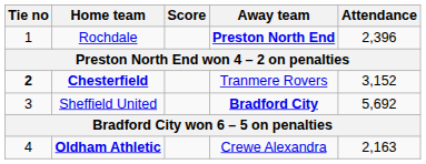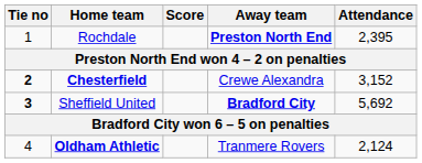 <table class="wikitable" style="text-align: center">
 <tr>
 <th>Tie no</th>
 <th>Home team</th>
 <th>Score</th>
 <th>Away team</th>
 <th>Attendance</th>
 </tr>
 <tr>
 <td>1</td>
 <td><a href='#'>Rochdale</a></td>
 <td></td>
 <td><strong><a href='#'>Preston North End</a></strong></td>
-<td>2,396</td>
+<td>2,395</td>
 </tr>
 <tr>
 <th colspan="5">Preston North End won 4 – 2 on penalties</th>
 </tr>
 <tr>
 <td><strong>2</strong></td>
 <td><strong><a href='#'>Chesterfield</a></strong></td>
 <td></td>
-<td><a href='#'>Tranmere Rovers</a></td>
+<td><a href='#'>Crewe Alexandra</a></td>
 <td>3,152</td>
 </tr>
 <tr>
-<td>3</td>
+<td><strong>3</strong></td>
 <td><a href='#'>Sheffield United</a></td>
 <td></td>
 <td><strong><a href='#'>Bradford City</a></strong></td>
 <td>5,692</td>
 </tr>
 <tr>
 <th colspan="5">Bradford City won 6 – 5 on penalties</th>
 </tr>
 <tr>
 <td>4</td>
 <td><strong><a href='#'>Oldham Athletic</a></strong></td>
 <td></td>
-<td><a href='#'>Crewe Alexandra</a></td>
-<td>2,163</td>
+<td><a href='#'>Tranmere Rovers</a></td>
+<td>2,124</td>
 </tr>
 </table>
